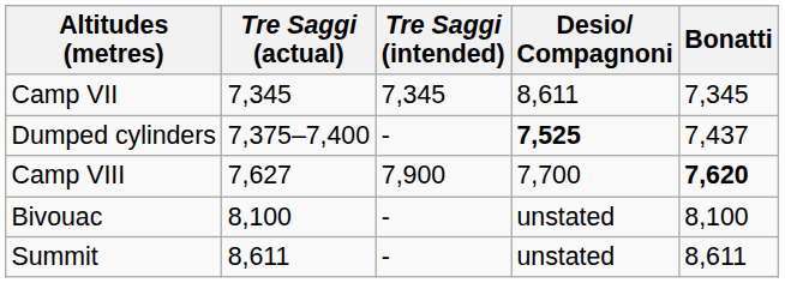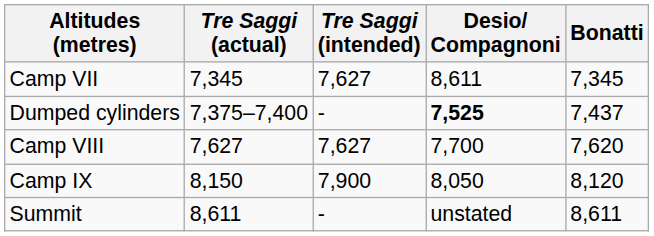 <table class="wikitable">
 <tr>
 <th>Altitudes<br>(metres)</th>
 <th><em>Tre Saggi</em><br>(actual)</th>
 <th><em>Tre Saggi</em><br>(intended)</th>
 <th>Desio/<br> Compagnoni</th>
 <th>Bonatti</th>
 </tr>
 <tr>
 <td>Camp VII</td>
 <td>7,345</td>
-<td>7,345</td>
+<td>7,627</td>
 <td>8,611</td>
 <td>7,345</td>
 </tr>
 <tr>
 <td>Dumped cylinders</td>
 <td>7,375–7,400</td>
 <td>-</td>
 <td><strong>7,525</strong></td>
 <td>7,437</td>
 </tr>
 <tr>
 <td>Camp VIII</td>
 <td>7,627</td>
-<td>7,900</td>
+<td>7,627</td>
 <td>7,700</td>
-<td><strong>7,620</strong></td>
+<td>7,620</td>
 </tr>
 <tr>
-<td>Bivouac</td>
-<td>8,100</td>
-<td>-</td>
-<td>unstated</td>
-<td>8,100</td>
+<td>Camp IX</td>
+<td>8,150</td>
+<td>7,900</td>
+<td>8,050</td>
+<td>8,120</td>
 </tr>
 <tr>
 <td>Summit</td>
 <td>8,611</td>
 <td>-</td>
 <td>unstated</td>
 <td>8,611</td>
 </tr>
 </table>
